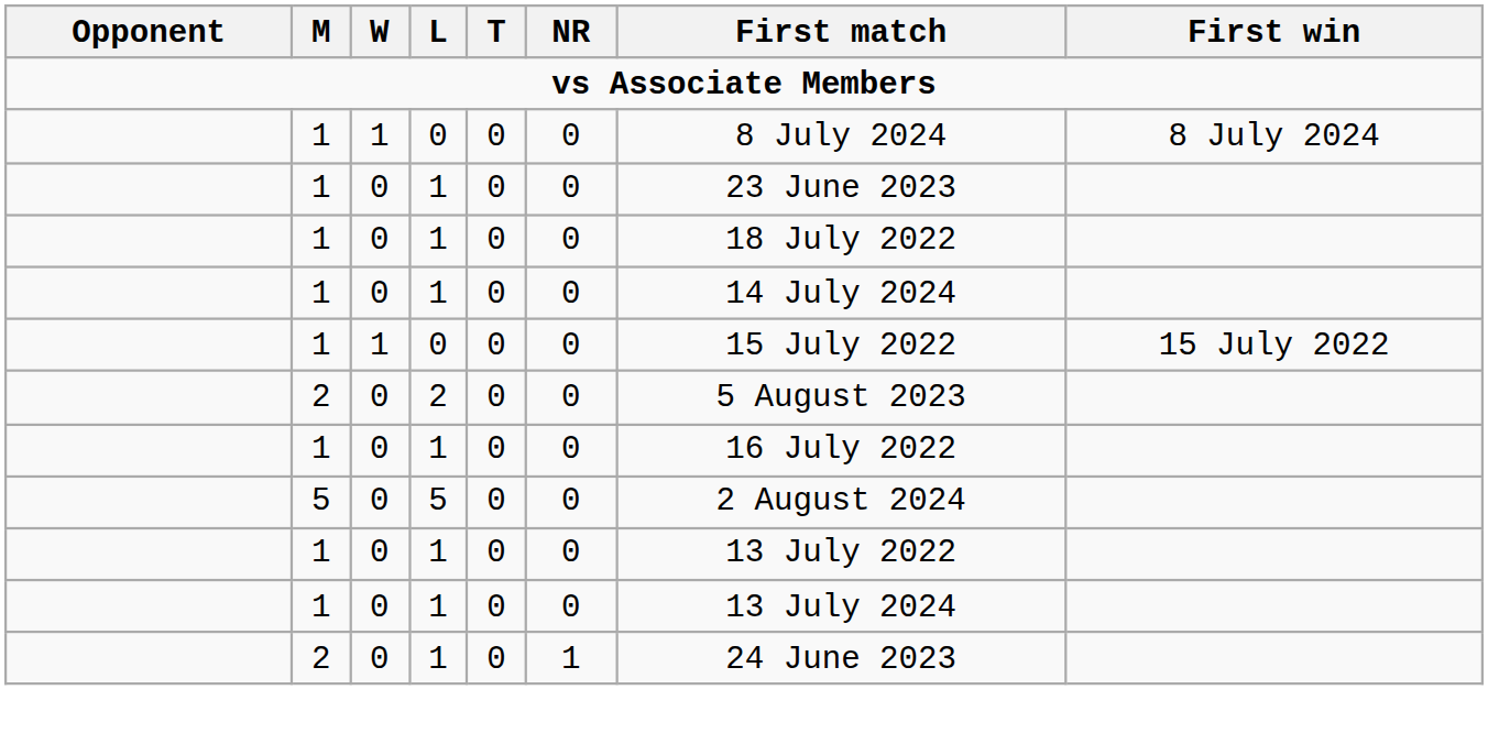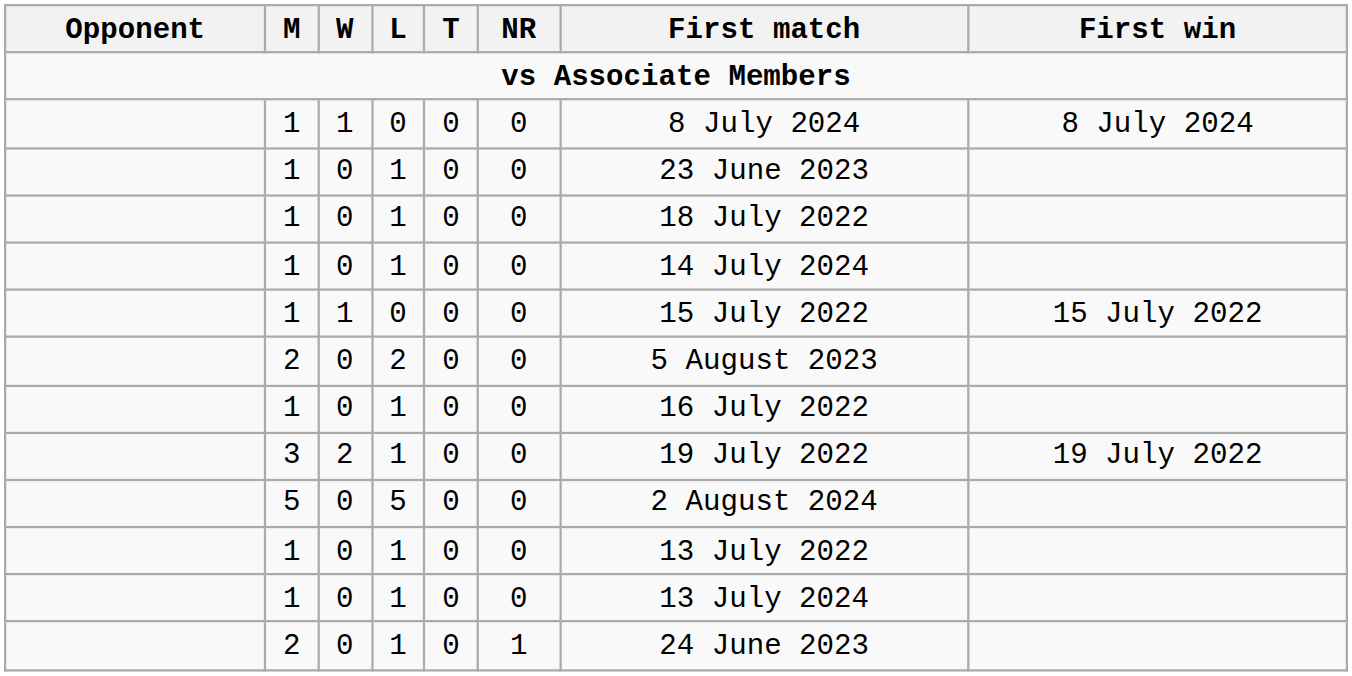 <table class="wikitable" style="text-align: center; width: 600px;">
 <tr>
 <th>Opponent</th>
 <th>M</th>
 <th>W</th>
 <th>L</th>
 <th>T</th>
 <th>NR</th>
 <th>First match</th>
 <th>First win</th>
 </tr>
 <tr>
 <td colspan="8" style="text-align:center;"><strong>vs Associate Members</strong></td>
 </tr>
 <tr>
 <td align=left></td>
 <td>1</td>
 <td>1</td>
 <td>0</td>
 <td>0</td>
 <td>0</td>
 <td>8 July 2024</td>
 <td>8 July 2024</td>
 </tr>
 <tr>
 <td align=left></td>
 <td>1</td>
 <td>0</td>
 <td>1</td>
 <td>0</td>
 <td>0</td>
 <td>23 June 2023</td>
 <td></td>
 </tr>
 <tr>
 <td align=left></td>
 <td>1</td>
 <td>0</td>
 <td>1</td>
 <td>0</td>
 <td>0</td>
 <td>18 July 2022</td>
 <td></td>
 </tr>
 <tr>
 <td align=left></td>
 <td>1</td>
 <td>0</td>
 <td>1</td>
 <td>0</td>
 <td>0</td>
 <td>14 July 2024</td>
 <td></td>
 </tr>
 <tr>
 <td align=left></td>
 <td>1</td>
 <td>1</td>
 <td>0</td>
 <td>0</td>
 <td>0</td>
 <td>15 July 2022</td>
 <td>15 July 2022</td>
 </tr>
 <tr>
 <td align=left></td>
 <td>2</td>
 <td>0</td>
 <td>2</td>
 <td>0</td>
 <td>0</td>
 <td>5 August 2023</td>
 <td></td>
 </tr>
 <tr>
 <td align=left></td>
 <td>1</td>
 <td>0</td>
 <td>1</td>
 <td>0</td>
 <td>0</td>
 <td>16 July 2022</td>
 <td></td>
 </tr>
 <tr>
 <td align=left></td>
+<td>3</td>
+<td>2</td>
+<td>1</td>
+<td>0</td>
+<td>0</td>
+<td>19 July 2022</td>
+<td>19 July 2022</td>
+</tr>
+<tr>
+<td align=left></td>
 <td>5</td>
 <td>0</td>
 <td>5</td>
 <td>0</td>
 <td>0</td>
 <td>2 August 2024</td>
 <td></td>
 </tr>
 <tr>
 <td align=left></td>
 <td>1</td>
 <td>0</td>
 <td>1</td>
 <td>0</td>
 <td>0</td>
 <td>13 July 2022</td>
 <td></td>
 </tr>
 <tr>
 <td align=left></td>
 <td>1</td>
 <td>0</td>
 <td>1</td>
 <td>0</td>
 <td>0</td>
 <td>13 July 2024</td>
 <td></td>
 </tr>
 <tr>
 <td align=left></td>
 <td>2</td>
 <td>0</td>
 <td>1</td>
 <td>0</td>
 <td>1</td>
 <td>24 June 2023</td>
 <td></td>
 </tr>
 </table>
